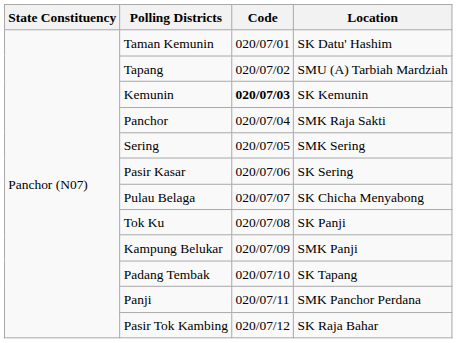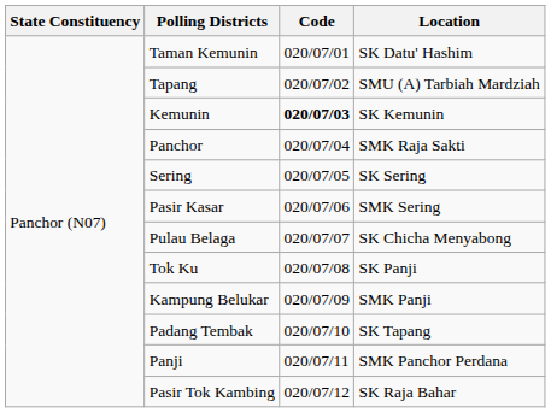 <table class="wikitable sortable mw-collapsible">
 <tr>
 <th><small>State Constituency</small></th>
 <th><small>Polling Districts</small></th>
 <th><small>Code</small></th>
 <th><small>Location</small></th>
 </tr>
 <tr>
 <td rowspan="12"><small>Panchor (N07)</small></td>
 <td><small>Taman Kemunin</small></td>
 <td><small>020/07/01</small></td>
 <td><small>SK Datu' Hashim</small></td>
 </tr>
 <tr>
 <td><small>Tapang</small></td>
 <td><small>020/07/02</small></td>
 <td><small>SMU (A) Tarbiah Mardziah</small></td>
 </tr>
 <tr>
 <td><small>Kemunin</small></td>
 <td><strong><small>020/07/03</small></strong></td>
 <td><small>SK Kemunin</small></td>
 </tr>
 <tr>
 <td><small>Panchor</small></td>
 <td><small>020/07/04</small></td>
 <td><small>SMK Raja Sakti</small></td>
 </tr>
 <tr>
 <td><small>Sering</small></td>
 <td><small>020/07/05</small></td>
-<td><small>SMK Sering</small></td>
+<td><small>SK Sering</small></td>
 </tr>
 <tr>
 <td><small>Pasir Kasar</small></td>
 <td><small>020/07/06</small></td>
-<td><small>SK Sering</small></td>
+<td><small>SMK Sering</small></td>
 </tr>
 <tr>
 <td><small>Pulau Belaga</small></td>
 <td><small>020/07/07</small></td>
 <td><small>SK Chicha Menyabong</small></td>
 </tr>
 <tr>
 <td><small>Tok Ku</small></td>
 <td><small>020/07/08</small></td>
 <td><small>SK Panji</small></td>
 </tr>
 <tr>
 <td><small>Kampung Belukar</small></td>
 <td><small>020/07/09</small></td>
 <td><small>SMK Panji</small></td>
 </tr>
 <tr>
 <td><small>Padang Tembak</small></td>
 <td><small>020/07/10</small></td>
 <td><small>SK Tapang</small></td>
 </tr>
 <tr>
 <td><small>Panji</small></td>
 <td><small>020/07/11</small></td>
 <td><small>SMK Panchor Perdana</small></td>
 </tr>
 <tr>
 <td><small>Pasir Tok Kambing</small></td>
 <td><small>020/07/12</small></td>
 <td><small>SK Raja Bahar</small></td>
 </tr>
 </table>
